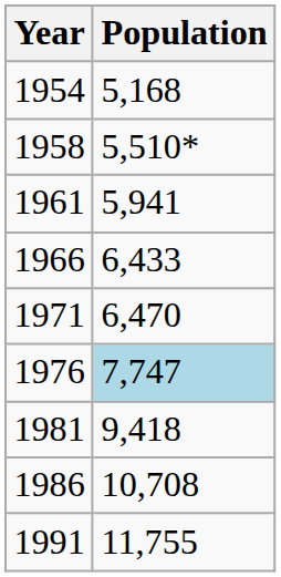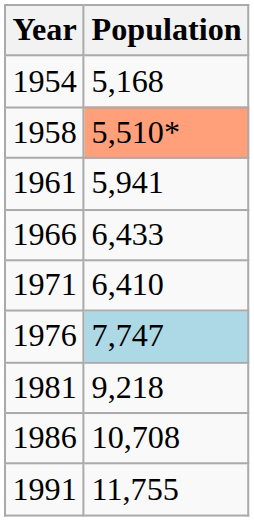 <table class="wikitable">
 <tr>
 <th>Year</th>
 <th>Population</th>
 </tr>
 <tr>
 <td>1954</td>
 <td>5,168</td>
 </tr>
 <tr>
 <td>1958</td>
-<td>5,510*</td>
+<td style="background: lightsalmon;">5,510*</td>
 </tr>
 <tr>
 <td>1961</td>
 <td>5,941</td>
 </tr>
 <tr>
 <td>1966</td>
 <td>6,433</td>
 </tr>
 <tr>
 <td>1971</td>
-<td>6,470</td>
+<td>6,410</td>
 </tr>
 <tr>
 <td>1976</td>
 <td style="background: lightblue;">7,747</td>
 </tr>
 <tr>
 <td>1981</td>
-<td>9,418</td>
+<td>9,218</td>
 </tr>
 <tr>
 <td>1986</td>
 <td>10,708</td>
 </tr>
 <tr>
 <td>1991</td>
 <td>11,755</td>
 </tr>
 </table>
